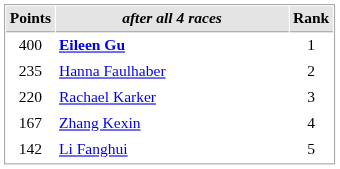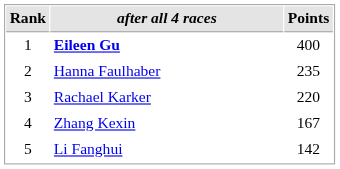 <table cellspacing="1" cellpadding="3" style="border:1px solid #aaa; font-size:86%;">
 <tr style="background:#e4e4e4;">
+<th style="border-bottom:1px solid #aaa; width:10px;">Rank</th>
+<th style="border-bottom:1px solid #aaa; width:200px;"><em>after all 4 races</em></th>
 <th style="border-bottom:1px solid #aaa; width:20px;">Points</th>
-<th style="border-bottom:1px solid #aaa; width:200px;"><em>after all 4 races</em></th>
-<th style="border-bottom:1px solid #aaa; width:10px;">Rank</th>
 </tr>
 <tr>
+<td align=center>1</td>
+<td><strong> <a href='#'>Eileen Gu</a></strong></td>
 <td align=center>400</td>
-<td><strong> <a href='#'>Eileen Gu</a></strong></td>
-<td align=center>1</td>
 </tr>
 <tr>
+<td align=center>2</td>
+<td> <a href='#'>Hanna Faulhaber</a></td>
 <td align=center>235</td>
-<td> <a href='#'>Hanna Faulhaber</a></td>
-<td align=center>2</td>
 </tr>
 <tr>
+<td align=center>3</td>
+<td> <a href='#'>Rachael Karker</a></td>
 <td align=center>220</td>
-<td> <a href='#'>Rachael Karker</a></td>
-<td align=center>3</td>
 </tr>
 <tr>
+<td align=center>4</td>
+<td> <a href='#'>Zhang Kexin</a></td>
 <td align=center>167</td>
-<td> <a href='#'>Zhang Kexin</a></td>
-<td align=center>4</td>
 </tr>
 <tr>
+<td align=center>5</td>
+<td> <a href='#'>Li Fanghui</a></td>
 <td align=center>142</td>
-<td> <a href='#'>Li Fanghui</a></td>
-<td align=center>5</td>
 </tr>
 </table>
